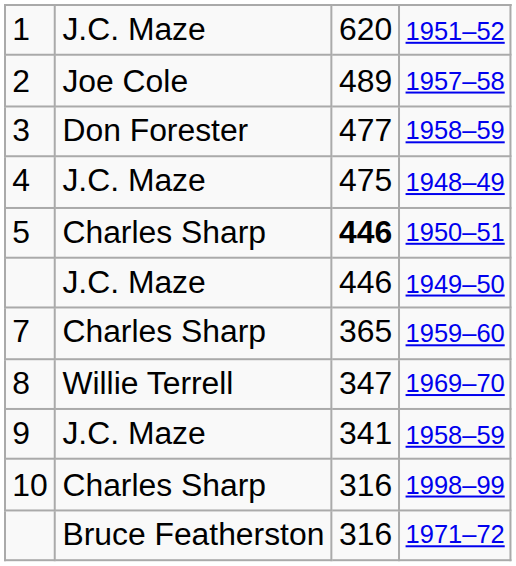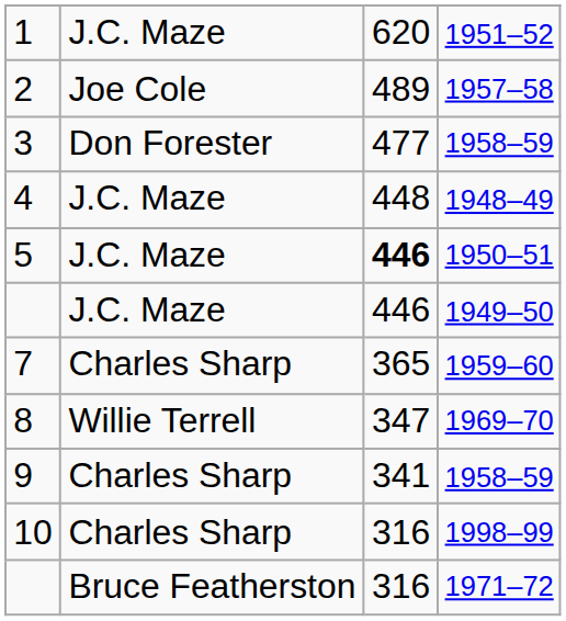 <table class="wikitable">
 <tr>
 </tr>
 <tr>
 <td>1</td>
 <td>J.C. Maze</td>
 <td>620</td>
 <td style="font-size:80%;"><a href='#'>1951–52</a></td>
 </tr>
 <tr>
 <td>2</td>
 <td>Joe Cole</td>
 <td>489</td>
 <td style="font-size:80%;"><a href='#'>1957–58</a></td>
 </tr>
 <tr>
 <td>3</td>
 <td>Don Forester</td>
 <td>477</td>
 <td style="font-size:80%;"><a href='#'>1958–59</a></td>
 </tr>
 <tr>
 <td>4</td>
 <td>J.C. Maze</td>
-<td>475</td>
+<td>448</td>
 <td style="font-size:80%;"><a href='#'>1948–49</a></td>
 </tr>
 <tr>
 <td>5</td>
-<td>Charles Sharp</td>
+<td>J.C. Maze</td>
 <td><strong>446</strong></td>
 <td style="font-size:80%;"><a href='#'>1950–51</a></td>
 </tr>
 <tr>
 <td></td>
 <td>J.C. Maze</td>
 <td>446</td>
 <td style="font-size:80%;"><a href='#'>1949–50</a></td>
 </tr>
 <tr>
 <td>7</td>
 <td>Charles Sharp</td>
 <td>365</td>
 <td style="font-size:80%;"><a href='#'>1959–60</a></td>
 </tr>
 <tr>
 <td>8</td>
 <td>Willie Terrell</td>
 <td>347</td>
 <td style="font-size:80%;"><a href='#'>1969–70</a></td>
 </tr>
 <tr>
 <td>9</td>
-<td>J.C. Maze</td>
+<td>Charles Sharp</td>
 <td>341</td>
 <td style="font-size:80%;"><a href='#'>1958–59</a></td>
 </tr>
 <tr>
 <td>10</td>
 <td>Charles Sharp</td>
 <td>316</td>
 <td style="font-size:80%;"><a href='#'>1998–99</a></td>
 </tr>
 <tr>
 <td></td>
 <td>Bruce Featherston</td>
 <td>316</td>
 <td style="font-size:80%;"><a href='#'>1971–72</a></td>
 </tr>
 </table>
